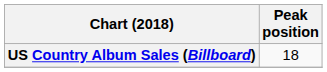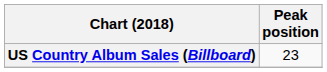 <table class="wikitable sortable plainrowheaders" style="text-align:center">
 <tr>
 <th scope="col">Chart (2018)</th>
 <th scope="col">Peak<br> position</th>
 </tr>
 <tr>
 <th scope="row">US <a href='#'>Country Album Sales</a> (<em><a href='#'>Billboard</a></em>)</th>
-<td>18</td>
+<td>23</td>
 </tr>
 <tr>
 </tr>
 </table>
